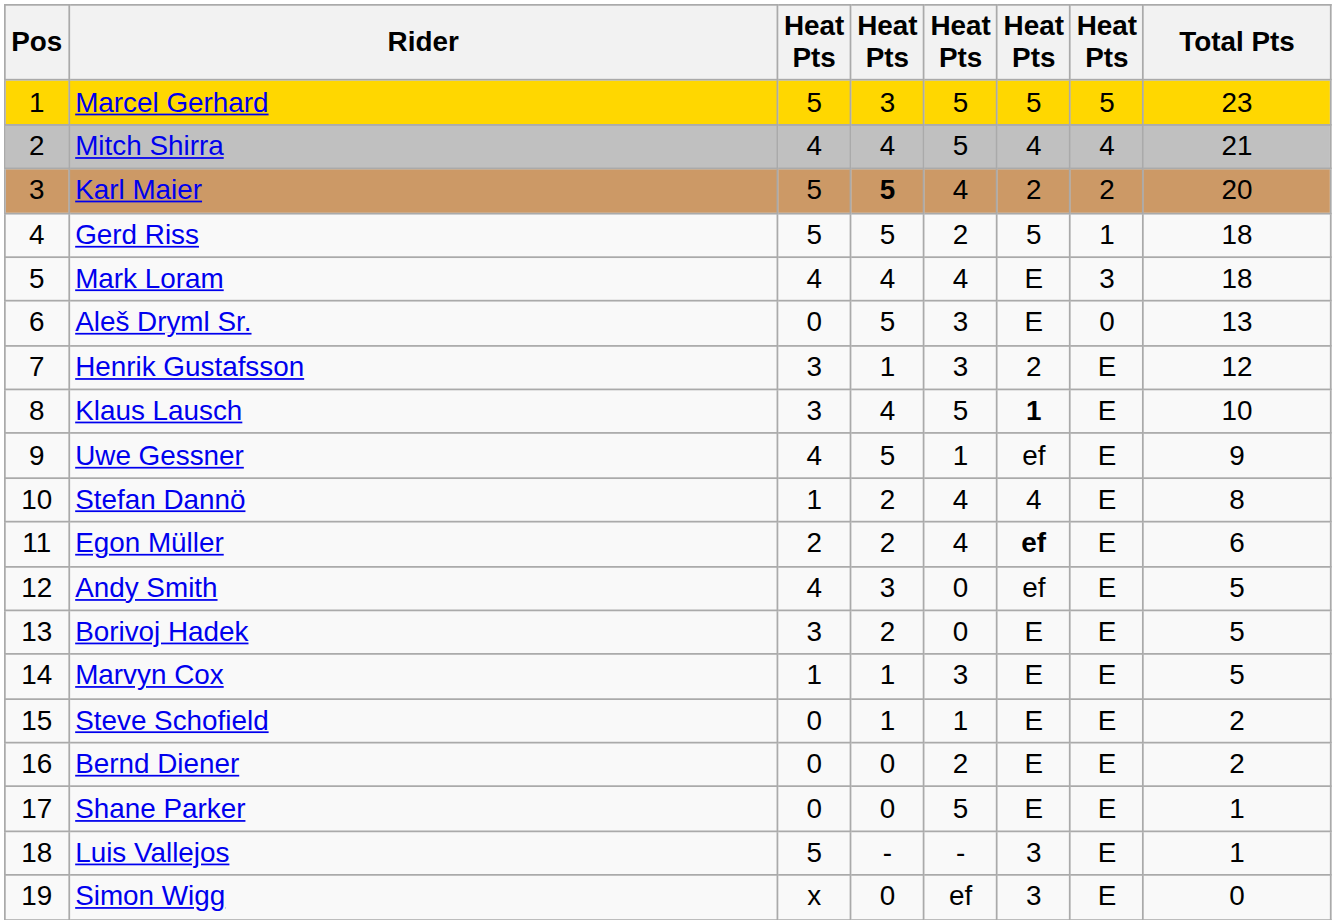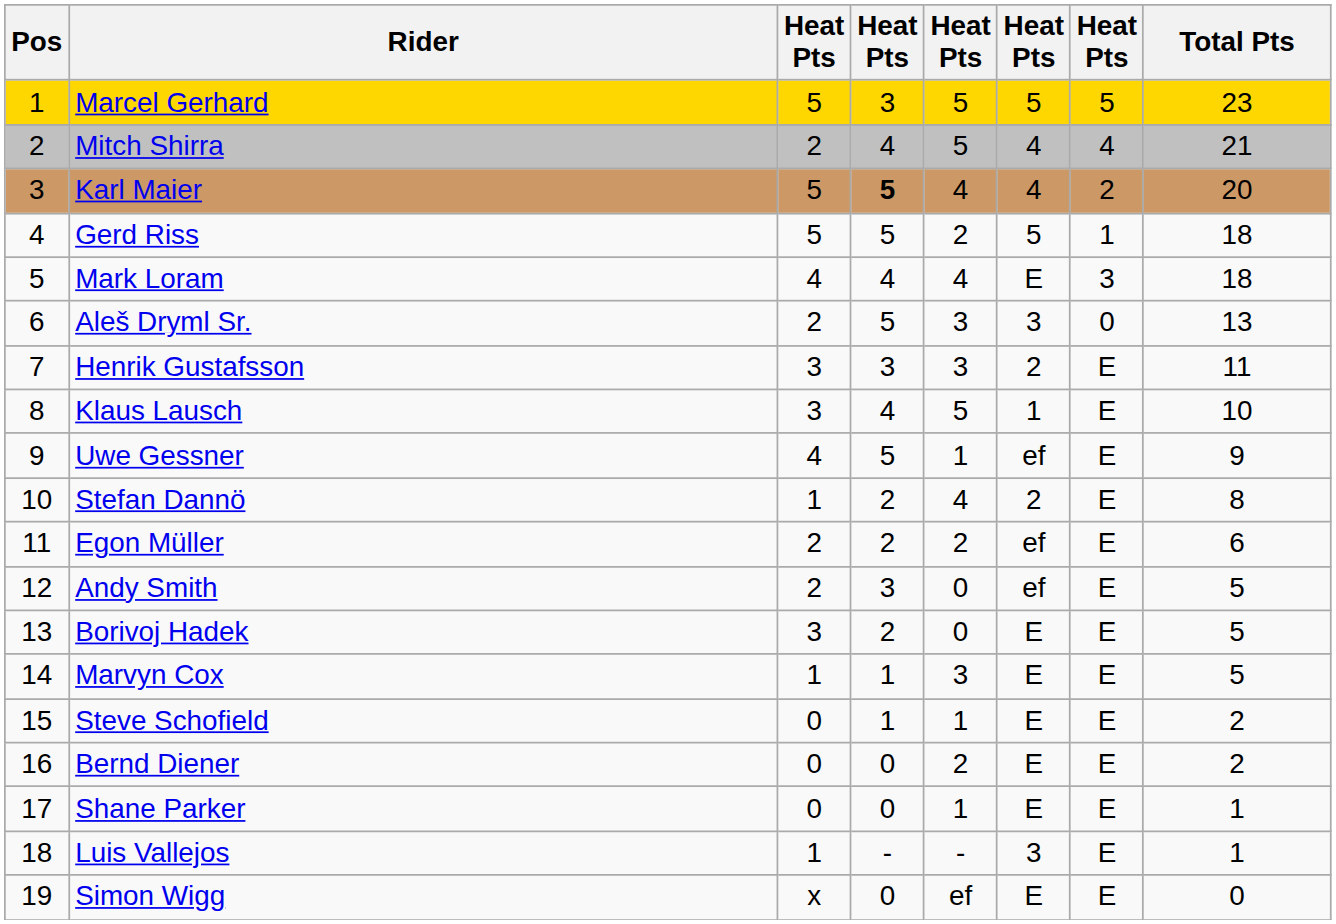 <table class="wikitable" style="font-size: 100%">
 <tr>
 <th width=20>Pos</th>
 <th width=400>Rider</th>
 <th width=20>Heat Pts</th>
 <th width=20>Heat Pts</th>
 <th width=20>Heat Pts</th>
 <th width=20>Heat Pts</th>
 <th width=20>Heat Pts</th>
 <th width=100>Total Pts</th>
 </tr>
 <tr align=center style="background-color: gold;">
 <td>1</td>
 <td align="left"> <a href='#'>Marcel Gerhard</a></td>
 <td>5</td>
 <td>3</td>
 <td>5</td>
 <td>5</td>
 <td>5</td>
 <td>23</td>
 </tr>
 <tr align=center style="background-color: silver;">
 <td>2</td>
 <td align="left"> <a href='#'>Mitch Shirra</a></td>
-<td>4</td>
+<td>2</td>
 <td>4</td>
 <td>5</td>
 <td>4</td>
 <td>4</td>
 <td>21</td>
 </tr>
 <tr align=center style="background-color: #cc9966;">
 <td>3</td>
 <td align="left"> <a href='#'>Karl Maier</a></td>
 <td>5</td>
 <td><strong>5</strong></td>
 <td>4</td>
-<td>2</td>
+<td>4</td>
 <td>2</td>
 <td>20</td>
 </tr>
 <tr align=center>
 <td>4</td>
 <td align="left"> <a href='#'>Gerd Riss</a></td>
 <td>5</td>
 <td>5</td>
 <td>2</td>
 <td>5</td>
 <td>1</td>
 <td>18</td>
 </tr>
 <tr align=center>
 <td>5</td>
 <td align="left"> <a href='#'>Mark Loram</a></td>
 <td>4</td>
 <td>4</td>
 <td>4</td>
 <td>E</td>
 <td>3</td>
 <td>18</td>
 </tr>
 <tr align=center>
 <td>6</td>
 <td align="left"> <a href='#'>Aleš Dryml Sr.</a></td>
-<td>0</td>
+<td>2</td>
 <td>5</td>
 <td>3</td>
-<td>E</td>
+<td>3</td>
 <td>0</td>
 <td>13</td>
 </tr>
 <tr align=center>
 <td>7</td>
 <td align="left"> <a href='#'>Henrik Gustafsson</a></td>
 <td>3</td>
-<td>1</td>
+<td>3</td>
 <td>3</td>
 <td>2</td>
 <td>E</td>
-<td>12</td>
+<td>11</td>
 </tr>
 <tr align=center>
 <td>8</td>
 <td align="left"> <a href='#'>Klaus Lausch</a></td>
 <td>3</td>
 <td>4</td>
 <td>5</td>
-<td><strong>1</strong></td>
+<td>1</td>
 <td>E</td>
 <td>10</td>
 </tr>
 <tr align=center>
 <td>9</td>
 <td align="left"> <a href='#'>Uwe Gessner</a></td>
 <td>4</td>
 <td>5</td>
 <td>1</td>
 <td>ef</td>
 <td>E</td>
 <td>9</td>
 </tr>
 <tr align=center>
 <td>10</td>
 <td align="left"> <a href='#'>Stefan Dannö</a></td>
 <td>1</td>
 <td>2</td>
 <td>4</td>
-<td>4</td>
+<td>2</td>
 <td>E</td>
 <td>8</td>
 </tr>
 <tr align=center>
 <td>11</td>
 <td align="left"> <a href='#'>Egon Müller</a></td>
 <td>2</td>
 <td>2</td>
-<td>4</td>
-<td><strong>ef</strong></td>
+<td>2</td>
+<td>ef</td>
 <td>E</td>
 <td>6</td>
 </tr>
 <tr align=center>
 <td>12</td>
 <td align="left"> <a href='#'>Andy Smith</a></td>
-<td>4</td>
+<td>2</td>
 <td>3</td>
 <td>0</td>
 <td>ef</td>
 <td>E</td>
 <td>5</td>
 </tr>
 <tr align=center>
 <td>13</td>
 <td align="left"> <a href='#'>Borivoj Hadek</a></td>
 <td>3</td>
 <td>2</td>
 <td>0</td>
 <td>E</td>
 <td>E</td>
 <td>5</td>
 </tr>
 <tr align=center>
 <td>14</td>
 <td align="left"> <a href='#'>Marvyn Cox</a></td>
 <td>1</td>
 <td>1</td>
 <td>3</td>
 <td>E</td>
 <td>E</td>
 <td>5</td>
 </tr>
 <tr align=center>
 <td>15</td>
 <td align="left"> <a href='#'>Steve Schofield</a></td>
 <td>0</td>
 <td>1</td>
 <td>1</td>
 <td>E</td>
 <td>E</td>
 <td>2</td>
 </tr>
 <tr align=center>
 <td>16</td>
 <td align="left"> <a href='#'>Bernd Diener</a></td>
 <td>0</td>
 <td>0</td>
 <td>2</td>
 <td>E</td>
 <td>E</td>
 <td>2</td>
 </tr>
 <tr align=center>
 <td>17</td>
 <td align="left"> <a href='#'>Shane Parker</a></td>
 <td>0</td>
 <td>0</td>
-<td>5</td>
+<td>1</td>
 <td>E</td>
 <td>E</td>
 <td>1</td>
 </tr>
 <tr align=center>
 <td>18</td>
 <td align="left"> <a href='#'>Luis Vallejos</a></td>
-<td>5</td>
+<td>1</td>
 <td>-</td>
 <td>-</td>
 <td>3</td>
 <td>E</td>
 <td>1</td>
 </tr>
 <tr align=center>
 <td>19</td>
 <td align="left"> <a href='#'>Simon Wigg</a></td>
 <td>x</td>
 <td>0</td>
 <td>ef</td>
-<td>3</td>
+<td>E</td>
 <td>E</td>
 <td>0</td>
 </tr>
 </table>
